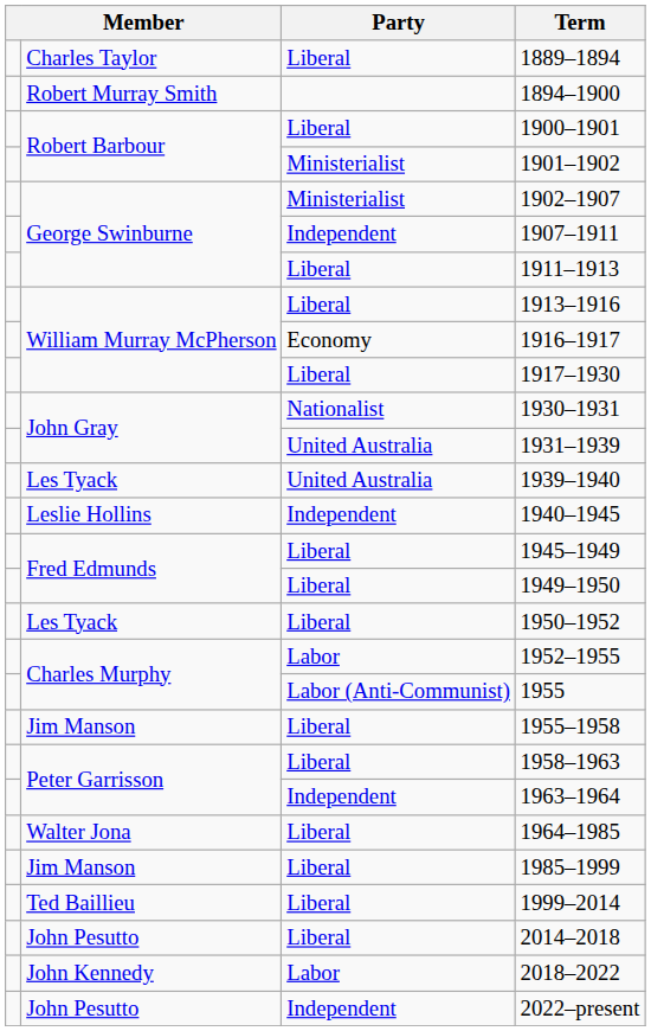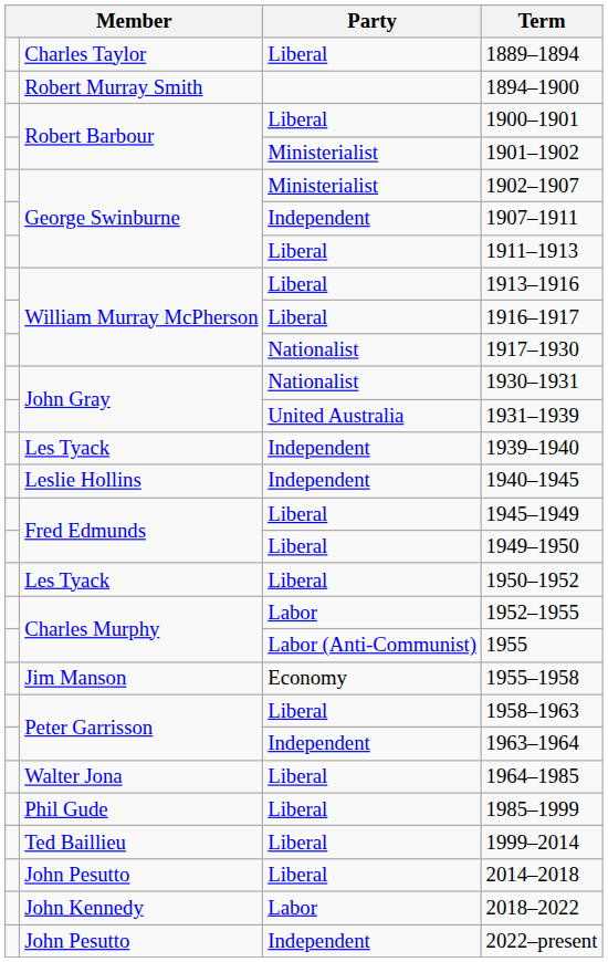 <table class="wikitable">
 <tr>
 <th colspan="2">Member</th>
 <th>Party</th>
 <th>Term</th>
 </tr>
 <tr>
 <td> </td>
 <td><a href='#'>Charles Taylor</a></td>
 <td><a href='#'>Liberal</a></td>
 <td>1889–1894</td>
 </tr>
 <tr>
 <td> </td>
 <td><a href='#'>Robert Murray Smith</a></td>
 <td></td>
 <td>1894–1900</td>
 </tr>
 <tr>
 <td> </td>
 <td rowspan="2"><a href='#'>Robert Barbour</a></td>
 <td><a href='#'>Liberal</a></td>
 <td>1900–1901</td>
 </tr>
 <tr>
 <td> </td>
 <td><a href='#'>Ministerialist</a></td>
 <td>1901–1902</td>
 </tr>
 <tr>
 <td> </td>
 <td rowspan="3"><a href='#'>George Swinburne</a></td>
 <td><a href='#'>Ministerialist</a></td>
 <td>1902–1907</td>
 </tr>
 <tr>
 <td> </td>
 <td><a href='#'>Independent</a></td>
 <td>1907–1911</td>
 </tr>
 <tr>
 <td> </td>
 <td><a href='#'>Liberal</a></td>
 <td>1911–1913</td>
 </tr>
 <tr>
 <td> </td>
 <td rowspan="3"><a href='#'>William Murray McPherson</a></td>
 <td><a href='#'>Liberal</a></td>
 <td>1913–1916</td>
 </tr>
 <tr>
 <td> </td>
-<td>Economy</td>
+<td><a href='#'>Liberal</a></td>
 <td>1916–1917</td>
 </tr>
 <tr>
 <td> </td>
-<td><a href='#'>Liberal</a></td>
+<td><a href='#'>Nationalist</a></td>
 <td>1917–1930</td>
 </tr>
 <tr>
 <td> </td>
 <td rowspan="2"><a href='#'>John Gray</a></td>
 <td><a href='#'>Nationalist</a></td>
 <td>1930–1931</td>
 </tr>
 <tr>
 <td> </td>
 <td><a href='#'>United Australia</a></td>
 <td>1931–1939</td>
 </tr>
 <tr>
 <td> </td>
 <td><a href='#'>Les Tyack</a></td>
-<td><a href='#'>United Australia</a></td>
+<td><a href='#'>Independent</a></td>
 <td>1939–1940</td>
 </tr>
 <tr>
 <td> </td>
 <td><a href='#'>Leslie Hollins</a></td>
 <td><a href='#'>Independent</a></td>
 <td>1940–1945</td>
 </tr>
 <tr>
 <td> </td>
 <td rowspan="2"><a href='#'>Fred Edmunds</a></td>
 <td><a href='#'>Liberal</a></td>
 <td>1945–1949</td>
 </tr>
 <tr>
 <td> </td>
 <td><a href='#'>Liberal</a></td>
 <td>1949–1950</td>
 </tr>
 <tr>
 <td> </td>
 <td><a href='#'>Les Tyack</a></td>
 <td><a href='#'>Liberal</a></td>
 <td>1950–1952</td>
 </tr>
 <tr>
 <td> </td>
 <td rowspan="2"><a href='#'>Charles Murphy</a></td>
 <td><a href='#'>Labor</a></td>
 <td>1952–1955</td>
 </tr>
 <tr>
 <td> </td>
 <td><a href='#'>Labor (Anti-Communist)</a></td>
 <td>1955</td>
 </tr>
 <tr>
 <td> </td>
 <td><a href='#'>Jim Manson</a></td>
-<td><a href='#'>Liberal</a></td>
+<td>Economy</td>
 <td>1955–1958</td>
 </tr>
 <tr>
 <td> </td>
 <td rowspan=2><a href='#'>Peter Garrisson</a></td>
 <td><a href='#'>Liberal</a></td>
 <td>1958–1963</td>
 </tr>
 <tr>
 <td> </td>
 <td><a href='#'>Independent</a></td>
 <td>1963–1964</td>
 </tr>
 <tr>
 <td> </td>
 <td><a href='#'>Walter Jona</a></td>
 <td><a href='#'>Liberal</a></td>
 <td>1964–1985</td>
 </tr>
 <tr>
 <td> </td>
-<td><a href='#'>Jim Manson</a></td>
+<td><a href='#'>Phil Gude</a></td>
 <td><a href='#'>Liberal</a></td>
 <td>1985–1999</td>
 </tr>
 <tr>
 <td> </td>
 <td><a href='#'>Ted Baillieu</a></td>
 <td><a href='#'>Liberal</a></td>
 <td>1999–2014</td>
 </tr>
 <tr>
 <td> </td>
 <td><a href='#'>John Pesutto</a></td>
 <td><a href='#'>Liberal</a></td>
 <td>2014–2018</td>
 </tr>
 <tr>
 <td> </td>
 <td><a href='#'>John Kennedy</a></td>
 <td><a href='#'>Labor</a></td>
 <td>2018–2022</td>
 </tr>
 <tr>
 <td> </td>
 <td><a href='#'>John Pesutto</a></td>
 <td><a href='#'>Independent</a></td>
 <td>2022–present</td>
 </tr>
 </table>
